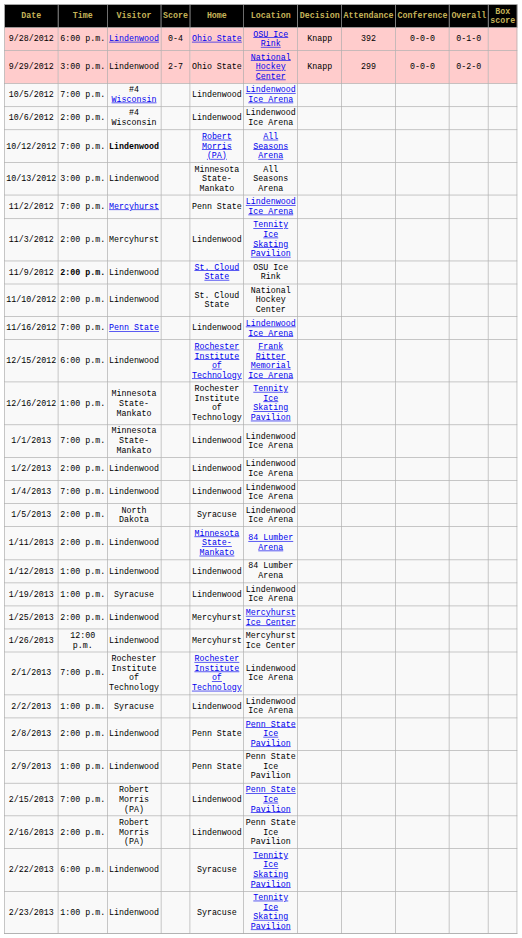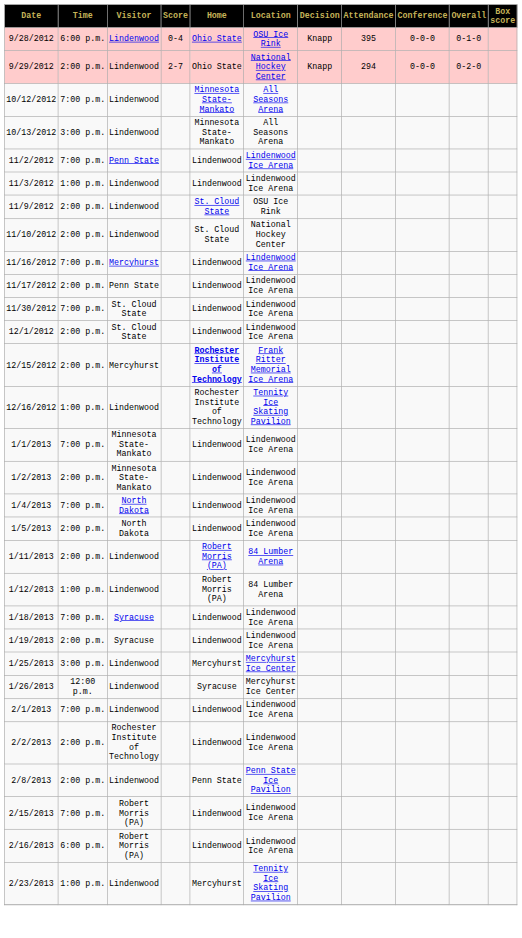 <table class="wikitable" width=80%">
 <tr align="center"  style=" background:black;color:#C5B358;">
 <td><strong>Date</strong></td>
 <td><strong>Time</strong></td>
 <td><strong>Visitor</strong></td>
 <td><strong>Score</strong></td>
 <td><strong>Home</strong></td>
 <td><strong>Location</strong></td>
 <td><strong>Decision</strong></td>
 <td><strong>Attendance</strong></td>
 <td><strong>Conference</strong></td>
 <td><strong>Overall</strong></td>
 <td><strong>Box score</strong></td>
 </tr>
 <tr align="center" bgcolor="#ffcccc">
 <td>9/28/2012</td>
 <td>6:00 p.m.</td>
 <td><a href='#'>Lindenwood</a></td>
 <td>0-4</td>
 <td><a href='#'>Ohio State</a></td>
 <td><a href='#'>OSU Ice Rink</a></td>
 <td>Knapp</td>
-<td>392</td>
+<td>395</td>
 <td>0-0-0</td>
 <td>0-1-0</td>
 <td></td>
 </tr>
 <tr align="center" bgcolor="#ffcccc">
 <td>9/29/2012</td>
-<td>3:00 p.m.</td>
+<td>2:00 p.m.</td>
 <td>Lindenwood</td>
 <td>2-7</td>
 <td>Ohio State</td>
 <td><a href='#'>National Hockey Center</a></td>
 <td>Knapp</td>
-<td>299</td>
+<td>294</td>
 <td>0-0-0</td>
 <td>0-2-0</td>
 <td></td>
 </tr>
 <tr align="center" bgcolor="">
-<td>10/5/2012</td>
-<td>7:00 p.m.</td>
-<td>#4 <a href='#'>Wisconsin</a></td>
-<td></td>
-<td>Lindenwood</td>
-<td><a href='#'>Lindenwood Ice Arena</a></td>
-<td></td>
-<td></td>
-<td></td>
-<td></td>
-<td></td>
-</tr>
-<tr align="center" bgcolor="">
-<td>10/6/2012</td>
-<td>2:00 p.m.</td>
-<td>#4 Wisconsin</td>
-<td></td>
-<td>Lindenwood</td>
-<td>Lindenwood Ice Arena</td>
-<td></td>
-<td></td>
-<td></td>
-<td></td>
-<td></td>
-</tr>
-<tr align="center" bgcolor="">
 <td>10/12/2012</td>
 <td>7:00 p.m.</td>
-<td><strong>Lindenwood</strong></td>
+<td>Lindenwood</td>
 <td></td>
-<td><a href='#'>Robert Morris (PA)</a></td>
+<td><a href='#'>Minnesota State-Mankato</a></td>
 <td><a href='#'>All Seasons Arena</a></td>
 <td></td>
 <td></td>
 <td></td>
 <td></td>
 <td></td>
 </tr>
 <tr align="center" bgcolor="">
 <td>10/13/2012</td>
 <td>3:00 p.m.</td>
 <td>Lindenwood</td>
 <td></td>
 <td>Minnesota State-Mankato</td>
 <td>All Seasons Arena</td>
 <td></td>
 <td></td>
 <td></td>
 <td></td>
 <td></td>
 </tr>
 <tr align="center" bgcolor="">
 <td>11/2/2012</td>
 <td>7:00 p.m.</td>
-<td><a href='#'>Mercyhurst</a></td>
+<td><a href='#'>Penn State</a></td>
 <td></td>
-<td>Penn State</td>
+<td>Lindenwood</td>
 <td><a href='#'>Lindenwood Ice Arena</a></td>
 <td></td>
 <td></td>
 <td></td>
 <td></td>
 <td></td>
 </tr>
 <tr align="center" bgcolor="">
 <td>11/3/2012</td>
-<td>2:00 p.m.</td>
-<td>Mercyhurst</td>
+<td>1:00 p.m.</td>
+<td>Lindenwood</td>
 <td></td>
 <td>Lindenwood</td>
-<td><a href='#'>Tennity Ice Skating Pavilion</a></td>
+<td>Lindenwood Ice Arena</td>
 <td></td>
 <td></td>
 <td></td>
 <td></td>
 <td></td>
 </tr>
 <tr align="center" bgcolor="">
 <td>11/9/2012</td>
-<td><strong>2:00 p.m.</strong></td>
+<td>2:00 p.m.</td>
 <td>Lindenwood</td>
 <td></td>
 <td><a href='#'>St. Cloud State</a></td>
 <td>OSU Ice Rink</td>
 <td></td>
 <td></td>
 <td></td>
 <td></td>
 <td></td>
 </tr>
 <tr align="center" bgcolor="">
 <td>11/10/2012</td>
 <td>2:00 p.m.</td>
 <td>Lindenwood</td>
 <td></td>
 <td>St. Cloud State</td>
 <td>National Hockey Center</td>
 <td></td>
 <td></td>
 <td></td>
 <td></td>
 <td></td>
 </tr>
 <tr align="center" bgcolor="">
 <td>11/16/2012</td>
 <td>7:00 p.m.</td>
-<td><a href='#'>Penn State</a></td>
+<td><a href='#'>Mercyhurst</a></td>
 <td></td>
 <td>Lindenwood</td>
 <td><a href='#'>Lindenwood Ice Arena</a></td>
 <td></td>
 <td></td>
 <td></td>
 <td></td>
 <td></td>
 </tr>
 <tr align="center" bgcolor="">
+<td>11/17/2012</td>
+<td>2:00 p.m.</td>
+<td>Penn State</td>
+<td></td>
+<td>Lindenwood</td>
+<td>Lindenwood Ice Arena</td>
+<td></td>
+<td></td>
+<td></td>
+<td></td>
+<td></td>
+</tr>
+<tr align="center" bgcolor="">
+<td>11/30/2012</td>
+<td>7:00 p.m.</td>
+<td>St. Cloud State</td>
+<td></td>
+<td>Lindenwood</td>
+<td>Lindenwood Ice Arena</td>
+<td></td>
+<td></td>
+<td></td>
+<td></td>
+<td></td>
+</tr>
+<tr align="center" bgcolor="">
+<td>12/1/2012</td>
+<td>2:00 p.m.</td>
+<td>St. Cloud State</td>
+<td></td>
+<td>Lindenwood</td>
+<td>Lindenwood Ice Arena</td>
+<td></td>
+<td></td>
+<td></td>
+<td></td>
+<td></td>
+</tr>
+<tr align="center" bgcolor="">
 <td>12/15/2012</td>
-<td>6:00 p.m.</td>
-<td>Lindenwood</td>
+<td>2:00 p.m.</td>
+<td>Mercyhurst</td>
 <td></td>
-<td><a href='#'>Rochester Institute of Technology</a></td>
+<td><strong><a href='#'>Rochester Institute of Technology</a></strong></td>
 <td><a href='#'>Frank Ritter Memorial Ice Arena</a></td>
 <td></td>
 <td></td>
 <td></td>
 <td></td>
 <td></td>
 </tr>
 <tr align="center" bgcolor="">
 <td>12/16/2012</td>
 <td>1:00 p.m.</td>
-<td>Minnesota State-Mankato</td>
+<td>Lindenwood</td>
 <td></td>
 <td>Rochester Institute of Technology</td>
 <td><a href='#'>Tennity Ice Skating Pavilion</a></td>
 <td></td>
 <td></td>
 <td></td>
 <td></td>
 <td></td>
 </tr>
 <tr align="center" bgcolor="">
 <td>1/1/2013</td>
 <td>7:00 p.m.</td>
 <td>Minnesota State-Mankato</td>
 <td></td>
 <td>Lindenwood</td>
 <td>Lindenwood Ice Arena</td>
 <td></td>
 <td></td>
 <td></td>
 <td></td>
 <td></td>
 </tr>
 <tr align="center" bgcolor="">
 <td>1/2/2013</td>
 <td>2:00 p.m.</td>
-<td>Lindenwood</td>
+<td>Minnesota State-Mankato</td>
 <td></td>
 <td>Lindenwood</td>
 <td>Lindenwood Ice Arena</td>
 <td></td>
 <td></td>
 <td></td>
 <td></td>
 <td></td>
 </tr>
 <tr align="center" bgcolor="">
 <td>1/4/2013</td>
 <td>7:00 p.m.</td>
-<td>Lindenwood</td>
+<td><a href='#'>North Dakota</a></td>
 <td></td>
 <td>Lindenwood</td>
 <td>Lindenwood Ice Arena</td>
 <td></td>
 <td></td>
 <td></td>
 <td></td>
 <td></td>
 </tr>
 <tr align="center" bgcolor="">
 <td>1/5/2013</td>
 <td>2:00 p.m.</td>
 <td>North Dakota</td>
 <td></td>
-<td>Syracuse</td>
+<td>Lindenwood</td>
 <td>Lindenwood Ice Arena</td>
 <td></td>
 <td></td>
 <td></td>
 <td></td>
 <td></td>
 </tr>
 <tr align="center" bgcolor="">
 <td>1/11/2013</td>
 <td>2:00 p.m.</td>
 <td>Lindenwood</td>
 <td></td>
-<td><a href='#'>Minnesota State-Mankato</a></td>
+<td><a href='#'>Robert Morris (PA)</a></td>
 <td><a href='#'>84 Lumber Arena</a></td>
 <td></td>
 <td></td>
 <td></td>
 <td></td>
 <td></td>
 </tr>
 <tr align="center" bgcolor="">
 <td>1/12/2013</td>
 <td>1:00 p.m.</td>
 <td>Lindenwood</td>
 <td></td>
-<td>Lindenwood</td>
+<td>Robert Morris (PA)</td>
 <td>84 Lumber Arena</td>
 <td></td>
 <td></td>
 <td></td>
 <td></td>
 <td></td>
 </tr>
 <tr align="center" bgcolor="">
+<td>1/18/2013</td>
+<td>7:00 p.m.</td>
+<td><a href='#'>Syracuse</a></td>
+<td></td>
+<td>Lindenwood</td>
+<td>Lindenwood Ice Arena</td>
+<td></td>
+<td></td>
+<td></td>
+<td></td>
+<td></td>
+</tr>
+<tr align="center" bgcolor="">
 <td>1/19/2013</td>
-<td>1:00 p.m.</td>
+<td>2:00 p.m.</td>
 <td>Syracuse</td>
 <td></td>
 <td>Lindenwood</td>
 <td>Lindenwood Ice Arena</td>
 <td></td>
 <td></td>
 <td></td>
 <td></td>
 <td></td>
 </tr>
 <tr align="center" bgcolor="">
 <td>1/25/2013</td>
-<td>2:00 p.m.</td>
+<td>3:00 p.m.</td>
 <td>Lindenwood</td>
 <td></td>
 <td>Mercyhurst</td>
 <td><a href='#'>Mercyhurst Ice Center</a></td>
 <td></td>
 <td></td>
 <td></td>
 <td></td>
 <td></td>
 </tr>
 <tr align="center" bgcolor="">
 <td>1/26/2013</td>
 <td>12:00 p.m.</td>
 <td>Lindenwood</td>
 <td></td>
-<td>Mercyhurst</td>
+<td>Syracuse</td>
 <td>Mercyhurst Ice Center</td>
 <td></td>
 <td></td>
 <td></td>
 <td></td>
 <td></td>
 </tr>
 <tr align="center" bgcolor="">
 <td>2/1/2013</td>
 <td>7:00 p.m.</td>
-<td>Rochester Institute of Technology</td>
+<td>Lindenwood</td>
 <td></td>
-<td><a href='#'>Rochester Institute of Technology</a></td>
+<td>Lindenwood</td>
 <td>Lindenwood Ice Arena</td>
 <td></td>
 <td></td>
 <td></td>
 <td></td>
 <td></td>
 </tr>
 <tr align="center" bgcolor="">
 <td>2/2/2013</td>
-<td>1:00 p.m.</td>
-<td>Syracuse</td>
+<td>2:00 p.m.</td>
+<td>Rochester Institute of Technology</td>
 <td></td>
 <td>Lindenwood</td>
 <td>Lindenwood Ice Arena</td>
 <td></td>
 <td></td>
 <td></td>
 <td></td>
 <td></td>
 </tr>
 <tr align="center" bgcolor="">
 <td>2/8/2013</td>
 <td>2:00 p.m.</td>
 <td>Lindenwood</td>
 <td></td>
 <td>Penn State</td>
 <td><a href='#'>Penn State Ice Pavilion</a></td>
 <td></td>
 <td></td>
 <td></td>
 <td></td>
 <td></td>
 </tr>
 <tr align="center" bgcolor="">
-<td>2/9/2013</td>
-<td>1:00 p.m.</td>
-<td>Lindenwood</td>
-<td></td>
-<td>Penn State</td>
-<td>Penn State Ice Pavilion</td>
-<td></td>
-<td></td>
-<td></td>
-<td></td>
-<td></td>
-</tr>
-<tr align="center" bgcolor="">
 <td>2/15/2013</td>
 <td>7:00 p.m.</td>
 <td>Robert Morris (PA)</td>
 <td></td>
 <td>Lindenwood</td>
-<td><a href='#'>Penn State Ice Pavilion</a></td>
+<td>Lindenwood Ice Arena</td>
 <td></td>
 <td></td>
 <td></td>
 <td></td>
 <td></td>
 </tr>
 <tr align="center" bgcolor="">
 <td>2/16/2013</td>
-<td>2:00 p.m.</td>
+<td>6:00 p.m.</td>
 <td>Robert Morris (PA)</td>
 <td></td>
 <td>Lindenwood</td>
-<td>Penn State Ice Pavilion</td>
-<td></td>
-<td></td>
-<td></td>
-<td></td>
-<td></td>
-</tr>
-<tr align="center" bgcolor="">
-<td>2/22/2013</td>
-<td>6:00 p.m.</td>
-<td>Lindenwood</td>
-<td></td>
-<td>Syracuse</td>
-<td><a href='#'>Tennity Ice Skating Pavilion</a></td>
+<td>Lindenwood Ice Arena</td>
 <td></td>
 <td></td>
 <td></td>
 <td></td>
 <td></td>
 </tr>
 <tr align="center" bgcolor="">
 <td>2/23/2013</td>
 <td>1:00 p.m.</td>
 <td>Lindenwood</td>
 <td></td>
-<td>Syracuse</td>
+<td>Mercyhurst</td>
 <td><a href='#'>Tennity Ice Skating Pavilion</a></td>
 <td></td>
 <td></td>
 <td></td>
 <td></td>
 <td></td>
 </tr>
 <tr align="center" bgcolor="">
 </tr>
 </table>
